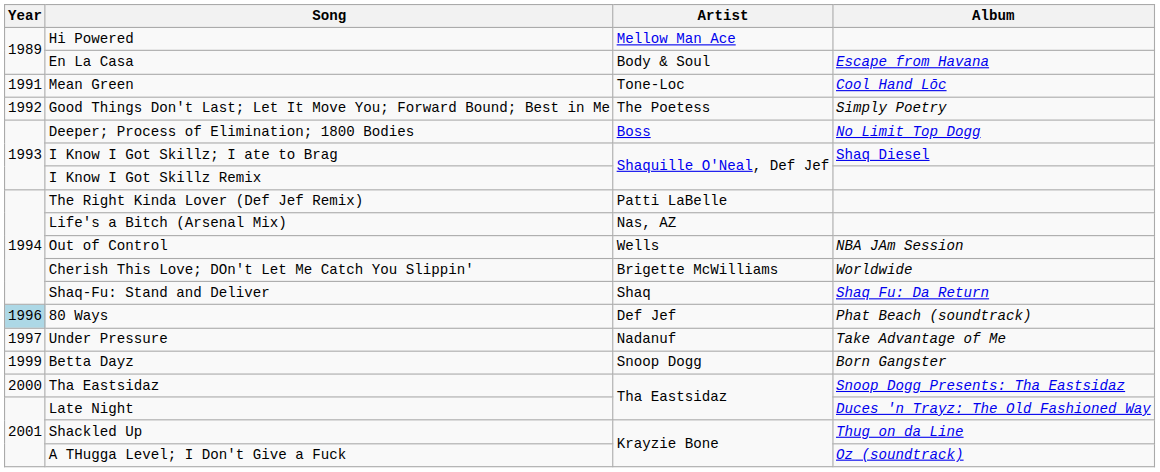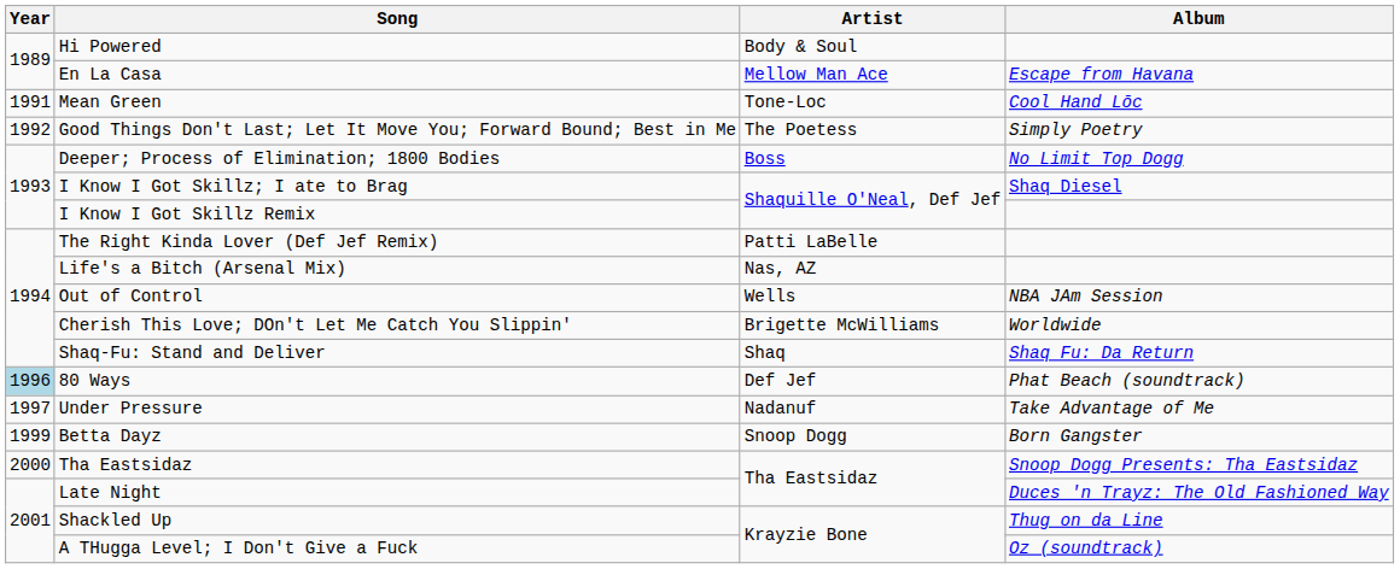 <table class="wikitable">
 <tr>
 <th>Year</th>
 <th>Song</th>
 <th>Artist</th>
 <th>Album</th>
 </tr>
 <tr>
 <td rowspan="2">1989</td>
 <td>Hi Powered</td>
-<td><a href='#'>Mellow Man Ace</a></td>
+<td>Body & Soul</td>
 <td></td>
 </tr>
 <tr>
 <td>En La Casa</td>
-<td>Body & Soul</td>
+<td><a href='#'>Mellow Man Ace</a></td>
 <td><em><a href='#'>Escape from Havana</a></em></td>
 </tr>
 <tr>
 <td>1991</td>
 <td>Mean Green</td>
 <td>Tone-Loc</td>
 <td><em><a href='#'>Cool Hand Lōc</a></em></td>
 </tr>
 <tr>
 <td>1992</td>
 <td>Good Things Don't Last; Let It Move You; Forward Bound; Best in Me</td>
 <td>The Poetess</td>
 <td><em>Simply Poetry</em></td>
 </tr>
 <tr>
 <td rowspan="3">1993</td>
 <td>Deeper; Process of Elimination; 1800 Bodies</td>
 <td><a href='#'>Boss</a></td>
 <td><em><a href='#'>No Limit Top Dogg</a></em></td>
 </tr>
 <tr>
 <td>I Know I Got Skillz; I ate to Brag</td>
 <td rowspan="2"><a href='#'>Shaquille O'Neal</a>, Def Jef</td>
 <td><a href='#'>Shaq Diesel</a></td>
 </tr>
 <tr>
 <td>I Know I Got Skillz Remix</td>
 <td></td>
 </tr>
 <tr>
 <td rowspan="5">1994</td>
 <td>The Right Kinda Lover (Def Jef Remix)</td>
 <td>Patti LaBelle</td>
 <td></td>
 </tr>
 <tr>
 <td>Life's a Bitch (Arsenal Mix)</td>
 <td>Nas, AZ</td>
 <td></td>
 </tr>
 <tr>
 <td>Out of Control</td>
 <td>Wells</td>
 <td><em>NBA JAm Session</em></td>
 </tr>
 <tr>
 <td>Cherish This Love; DOn't Let Me Catch You Slippin'</td>
 <td>Brigette McWilliams</td>
 <td><em>Worldwide</em></td>
 </tr>
 <tr>
 <td>Shaq-Fu: Stand and Deliver</td>
 <td>Shaq</td>
 <td><em><a href='#'>Shaq Fu: Da Return</a></em></td>
 </tr>
 <tr>
 <td style="background: lightblue;">1996</td>
 <td>80 Ways</td>
 <td>Def Jef</td>
 <td><em>Phat Beach (soundtrack)</em></td>
 </tr>
 <tr>
 <td>1997</td>
 <td>Under Pressure</td>
 <td>Nadanuf</td>
 <td><em>Take Advantage of Me</em></td>
 </tr>
 <tr>
 <td>1999</td>
 <td>Betta Dayz</td>
 <td>Snoop Dogg</td>
 <td><em>Born Gangster</em></td>
 </tr>
 <tr>
 <td>2000</td>
 <td>Tha Eastsidaz</td>
 <td rowspan="2">Tha Eastsidaz</td>
 <td><em><a href='#'>Snoop Dogg Presents: Tha Eastsidaz</a></em></td>
 </tr>
 <tr>
 <td rowspan="3">2001</td>
 <td>Late Night</td>
 <td><em><a href='#'>Duces 'n Trayz: The Old Fashioned Way</a></em></td>
 </tr>
 <tr>
 <td>Shackled Up</td>
 <td rowspan="2">Krayzie Bone</td>
 <td><em><a href='#'>Thug on da Line</a></em></td>
 </tr>
 <tr>
 <td>A THugga Level; I Don't Give a Fuck</td>
 <td><em><a href='#'>Oz (soundtrack)</a></em></td>
 </tr>
 </table>
